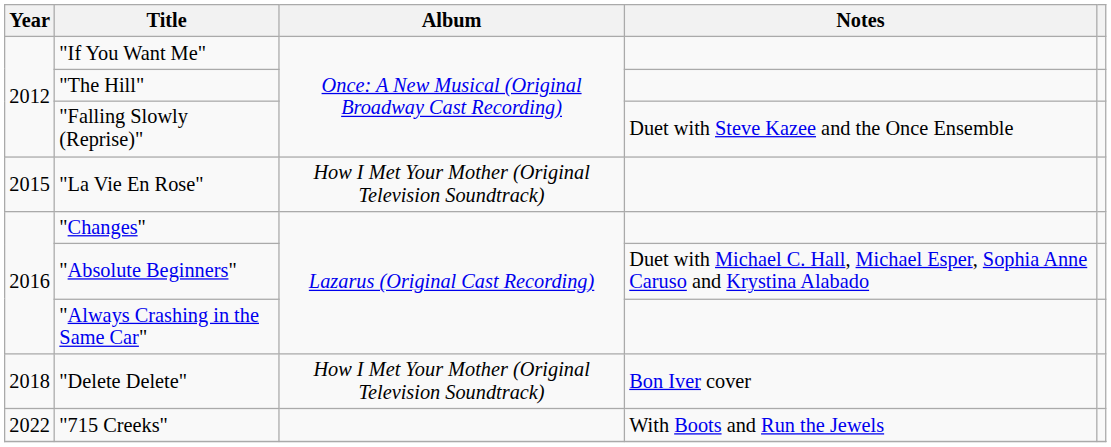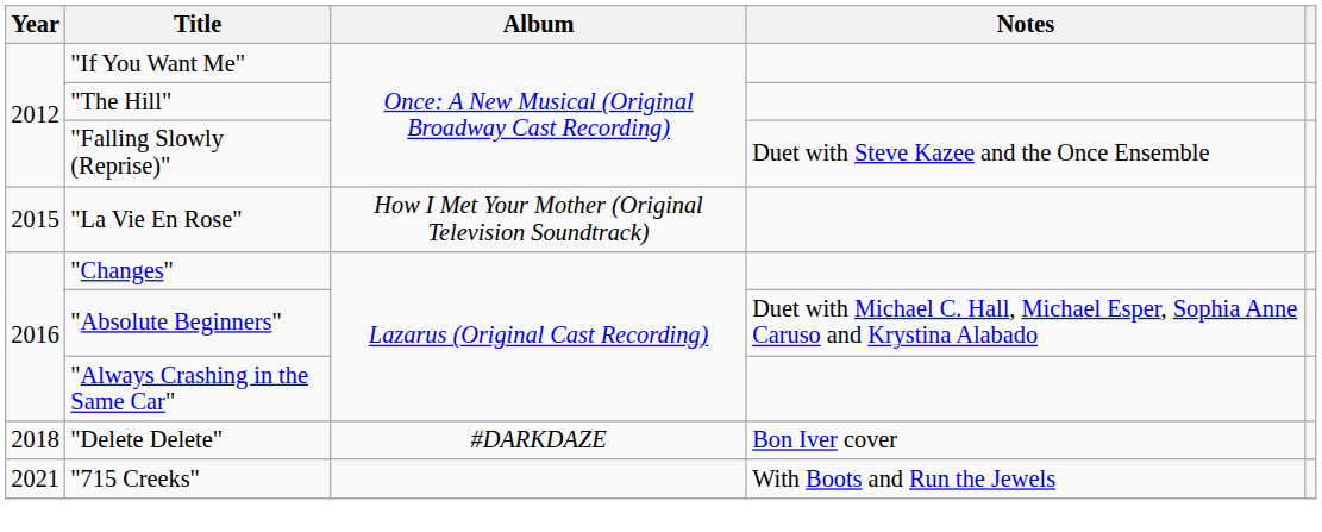 <table class="wikitable sortable">
 <tr>
 <th>Year</th>
 <th>Title</th>
 <th>Album</th>
 <th>Notes</th>
 <th class="unsortable"></th>
 </tr>
 <tr>
 <td rowspan="3">2012</td>
 <td>"If You Want Me"</td>
 <td rowspan="3" style="text-align:center"><em><a href='#'>Once: A New Musical (Original Broadway Cast Recording)</a></em></td>
 <td></td>
 <td></td>
 </tr>
 <tr>
 <td>"The Hill"</td>
 <td></td>
 <td></td>
 </tr>
 <tr>
 <td>"Falling Slowly (Reprise)"</td>
 <td>Duet with <a href='#'>Steve Kazee</a> and the Once Ensemble</td>
 <td></td>
 </tr>
 <tr>
 <td>2015</td>
 <td>"La Vie En Rose"</td>
 <td style="text-align:center"><em>How I Met Your Mother (Original Television Soundtrack)</em></td>
 <td></td>
 <td></td>
 </tr>
 <tr>
 <td rowspan="3">2016</td>
 <td>"<a href='#'>Changes</a>"</td>
 <td rowspan="3" style="text-align:center"><em><a href='#'>Lazarus (Original Cast Recording)</a></em></td>
 <td></td>
 <td></td>
 </tr>
 <tr>
 <td>"<a href='#'>Absolute Beginners</a>"</td>
 <td>Duet with <a href='#'>Michael C. Hall</a>, <a href='#'>Michael Esper</a>, <a href='#'>Sophia Anne Caruso</a> and <a href='#'>Krystina Alabado</a></td>
 <td></td>
 </tr>
 <tr>
 <td>"<a href='#'>Always Crashing in the Same Car</a>"</td>
 <td></td>
 <td></td>
 </tr>
 <tr>
 <td>2018</td>
 <td>"Delete Delete"</td>
-<td style="text-align:center"><em>How I Met Your Mother (Original Television Soundtrack)</em></td>
+<td style="text-align:center"><em>#DARKDAZE</em></td>
 <td><a href='#'>Bon Iver</a> cover</td>
 <td></td>
 </tr>
 <tr>
-<td>2022</td>
+<td>2021</td>
 <td>"715 Creeks"</td>
 <td></td>
 <td>With <a href='#'>Boots</a> and <a href='#'>Run the Jewels</a></td>
 <td></td>
 </tr>
 <tr>
 </tr>
 </table>
